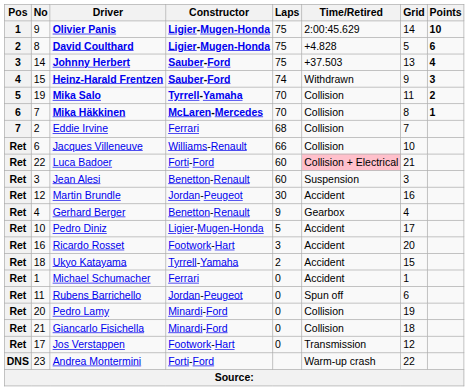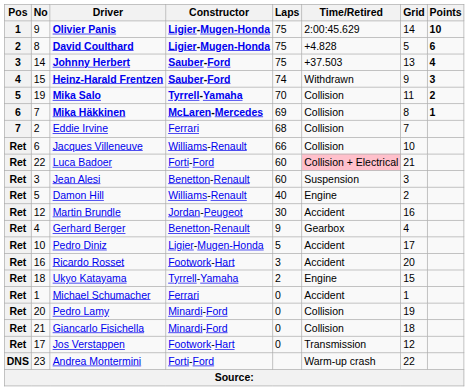 <table class="wikitable" style="font-size: 95%;">
 <tr>
 <th>Pos</th>
 <th>No</th>
 <th>Driver</th>
 <th>Constructor</th>
 <th>Laps</th>
 <th>Time/Retired</th>
 <th>Grid</th>
 <th>Points</th>
 </tr>
 <tr>
 <th>1</th>
 <td>9</td>
 <td> <strong><a href='#'>Olivier Panis</a></strong></td>
 <td><strong><a href='#'>Ligier</a>-<a href='#'>Mugen-Honda</a></strong></td>
 <td>75</td>
 <td>2:00:45.629</td>
 <td>14</td>
 <td><strong>10</strong></td>
 </tr>
 <tr>
 <th>2</th>
 <td>8</td>
 <td> <strong><a href='#'>David Coulthard</a></strong></td>
 <td><strong><a href='#'>Ligier</a>-<a href='#'>Mugen-Honda</a></strong></td>
 <td>75</td>
 <td>+4.828</td>
 <td>5</td>
 <td><strong>6</strong></td>
 </tr>
 <tr>
 <th>3</th>
 <td>14</td>
 <td> <strong><a href='#'>Johnny Herbert</a></strong></td>
 <td><strong><a href='#'>Sauber</a>-<a href='#'>Ford</a></strong></td>
 <td>75</td>
 <td>+37.503</td>
 <td>13</td>
 <td><strong>4</strong></td>
 </tr>
 <tr>
 <th>4</th>
 <td>15</td>
 <td> <strong><a href='#'>Heinz-Harald Frentzen</a></strong></td>
 <td><strong><a href='#'>Sauber</a>-<a href='#'>Ford</a></strong></td>
 <td>74</td>
 <td>Withdrawn</td>
 <td>9</td>
 <td><strong>3</strong></td>
 </tr>
 <tr>
 <th>5</th>
 <td>19</td>
 <td> <strong><a href='#'>Mika Salo</a></strong></td>
 <td><strong><a href='#'>Tyrrell</a>-<a href='#'>Yamaha</a></strong></td>
 <td>70</td>
 <td>Collision</td>
 <td>11</td>
 <td><strong>2</strong></td>
 </tr>
 <tr>
 <th>6</th>
 <td>7</td>
 <td> <strong><a href='#'>Mika Häkkinen</a></strong></td>
 <td><strong><a href='#'>McLaren</a>-<a href='#'>Mercedes</a></strong></td>
-<td>70</td>
+<td>69</td>
 <td>Collision</td>
 <td>8</td>
 <td><strong>1</strong></td>
 </tr>
 <tr>
 <th>7</th>
 <td>2</td>
 <td> <a href='#'>Eddie Irvine</a></td>
 <td><a href='#'>Ferrari</a></td>
 <td>68</td>
 <td>Collision</td>
 <td>7</td>
 <td> </td>
 </tr>
 <tr>
 <th>Ret</th>
 <td>6</td>
 <td> <a href='#'>Jacques Villeneuve</a></td>
 <td><a href='#'>Williams</a>-<a href='#'>Renault</a></td>
 <td>66</td>
 <td>Collision</td>
 <td>10</td>
 <td> </td>
 </tr>
 <tr>
 <th>Ret</th>
 <td>22</td>
 <td> <a href='#'>Luca Badoer</a></td>
 <td><a href='#'>Forti</a>-<a href='#'>Ford</a></td>
 <td>60</td>
 <td style="background: pink;">Collision + Electrical</td>
 <td>21</td>
 <td> </td>
 </tr>
 <tr>
 <th>Ret</th>
 <td>3</td>
 <td> <a href='#'>Jean Alesi</a></td>
 <td><a href='#'>Benetton</a>-<a href='#'>Renault</a></td>
 <td>60</td>
 <td>Suspension</td>
 <td>3</td>
+<td> </td>
+</tr>
+<tr>
+<th>Ret</th>
+<td>5</td>
+<td> <a href='#'>Damon Hill</a></td>
+<td><a href='#'>Williams</a>-<a href='#'>Renault</a></td>
+<td>40</td>
+<td>Engine</td>
+<td>2</td>
 <td> </td>
 </tr>
 <tr>
 <th>Ret</th>
 <td>12</td>
 <td> <a href='#'>Martin Brundle</a></td>
 <td><a href='#'>Jordan</a>-<a href='#'>Peugeot</a></td>
 <td>30</td>
 <td>Accident</td>
 <td>16</td>
 <td> </td>
 </tr>
 <tr>
 <th>Ret</th>
 <td>4</td>
 <td> <a href='#'>Gerhard Berger</a></td>
 <td><a href='#'>Benetton</a>-<a href='#'>Renault</a></td>
 <td>9</td>
 <td>Gearbox</td>
 <td>4</td>
 <td> </td>
 </tr>
 <tr>
 <th>Ret</th>
 <td>10</td>
 <td> <a href='#'>Pedro Diniz</a></td>
 <td><a href='#'>Ligier</a>-<a href='#'>Mugen-Honda</a></td>
 <td>5</td>
 <td>Accident</td>
 <td>17</td>
 <td> </td>
 </tr>
 <tr>
 <th>Ret</th>
 <td>16</td>
 <td> <a href='#'>Ricardo Rosset</a></td>
 <td><a href='#'>Footwork</a>-<a href='#'>Hart</a></td>
 <td>3</td>
 <td>Accident</td>
 <td>20</td>
 <td> </td>
 </tr>
 <tr>
 <th>Ret</th>
 <td>18</td>
 <td> <a href='#'>Ukyo Katayama</a></td>
 <td><a href='#'>Tyrrell</a>-<a href='#'>Yamaha</a></td>
 <td>2</td>
-<td>Accident</td>
+<td>Engine</td>
 <td>15</td>
 <td> </td>
 </tr>
 <tr>
 <th>Ret</th>
 <td>1</td>
 <td> <a href='#'>Michael Schumacher</a></td>
 <td><a href='#'>Ferrari</a></td>
 <td>0</td>
 <td>Accident</td>
 <td>1</td>
-<td> </td>
-</tr>
-<tr>
-<th>Ret</th>
-<td>11</td>
-<td> <a href='#'>Rubens Barrichello</a></td>
-<td><a href='#'>Jordan</a>-<a href='#'>Peugeot</a></td>
-<td>0</td>
-<td>Spun off</td>
-<td>6</td>
 <td> </td>
 </tr>
 <tr>
 <th>Ret</th>
 <td>20</td>
 <td> <a href='#'>Pedro Lamy</a></td>
 <td><a href='#'>Minardi</a>-<a href='#'>Ford</a></td>
 <td>0</td>
 <td>Collision</td>
 <td>19</td>
 <td> </td>
 </tr>
 <tr>
 <th>Ret</th>
 <td>21</td>
 <td> <a href='#'>Giancarlo Fisichella</a></td>
 <td><a href='#'>Minardi</a>-<a href='#'>Ford</a></td>
 <td>0</td>
 <td>Collision</td>
 <td>18</td>
 <td> </td>
 </tr>
 <tr>
 <th>Ret</th>
 <td>17</td>
 <td> <a href='#'>Jos Verstappen</a></td>
 <td><a href='#'>Footwork</a>-<a href='#'>Hart</a></td>
 <td>0</td>
 <td>Transmission</td>
 <td>12</td>
 <td> </td>
 </tr>
 <tr>
 <th>DNS</th>
 <td>23</td>
 <td> <a href='#'>Andrea Montermini</a></td>
 <td><a href='#'>Forti</a>-<a href='#'>Ford</a></td>
 <td> </td>
 <td>Warm-up crash</td>
 <td>22</td>
 <td> </td>
 </tr>
 <tr>
 <th colspan="8">Source:</th>
 </tr>
 </table>
